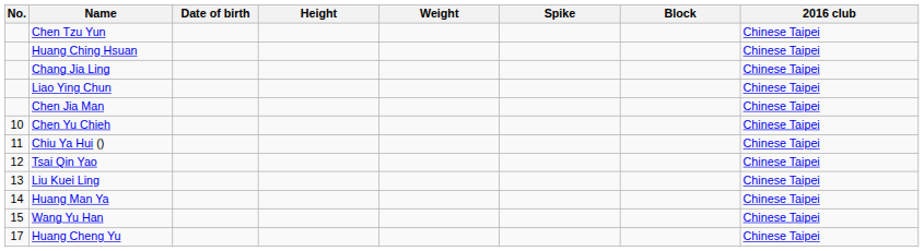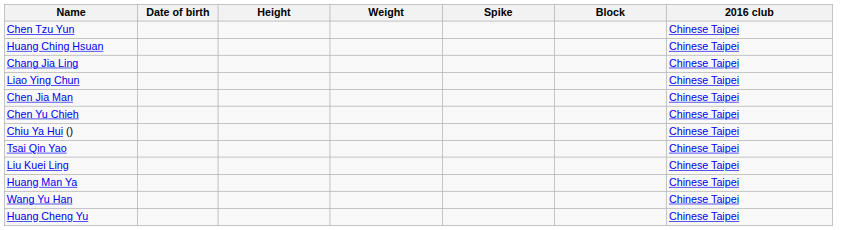 <table class="wikitable sortable" style="text-align:center;">
 <tr>
-<th>No.</th>
 <th style="width:12em">Name</th>
 <th style="width:7em">Date of birth</th>
 <th style="width:10em">Height</th>
 <th style="width:10em">Weight</th>
 <th style="width:10em">Spike</th>
 <th style="width:10em">Block</th>
 <th style="width:15em">2016 club</th>
 </tr>
 <tr>
-<td></td>
 <td align=left><a href='#'>Chen Tzu Yun</a></td>
 <td align=right></td>
 <td></td>
 <td></td>
 <td></td>
 <td></td>
 <td align=left> <a href='#'>Chinese Taipei</a></td>
 </tr>
 <tr>
-<td></td>
 <td align=left><a href='#'>Huang Ching Hsuan</a></td>
 <td align=right></td>
 <td></td>
 <td></td>
 <td></td>
 <td></td>
 <td align=left> <a href='#'>Chinese Taipei</a></td>
 </tr>
 <tr>
-<td></td>
 <td align=left><a href='#'>Chang Jia Ling</a></td>
 <td align=right></td>
 <td></td>
 <td></td>
 <td></td>
 <td></td>
 <td align=left> <a href='#'>Chinese Taipei</a></td>
 </tr>
 <tr>
-<td></td>
 <td align=left><a href='#'>Liao Ying Chun</a></td>
 <td align=right></td>
 <td></td>
 <td></td>
 <td></td>
 <td></td>
 <td align=left> <a href='#'>Chinese Taipei</a></td>
 </tr>
 <tr>
-<td></td>
 <td align=left><a href='#'>Chen Jia Man</a></td>
 <td align=right></td>
 <td></td>
 <td></td>
 <td></td>
 <td></td>
 <td align=left> <a href='#'>Chinese Taipei</a></td>
 </tr>
 <tr>
-<td>10</td>
 <td align=left><a href='#'>Chen Yu Chieh</a></td>
 <td align=right></td>
 <td></td>
 <td></td>
 <td></td>
 <td></td>
 <td align=left> <a href='#'>Chinese Taipei</a></td>
 </tr>
 <tr>
-<td>11</td>
 <td align=left><a href='#'>Chiu Ya Hui</a> ()</td>
 <td align=right></td>
 <td></td>
 <td></td>
 <td></td>
 <td></td>
 <td align=left> <a href='#'>Chinese Taipei</a></td>
 </tr>
 <tr>
-<td>12</td>
 <td align=left><a href='#'>Tsai Qin Yao</a></td>
 <td align=right></td>
 <td></td>
 <td></td>
 <td></td>
 <td></td>
 <td align=left> <a href='#'>Chinese Taipei</a></td>
 </tr>
 <tr>
-<td>13</td>
 <td align=left><a href='#'>Liu Kuei Ling</a></td>
 <td align=right></td>
 <td></td>
 <td></td>
 <td></td>
 <td></td>
 <td align=left> <a href='#'>Chinese Taipei</a></td>
 </tr>
 <tr>
-<td>14</td>
 <td align=left><a href='#'>Huang Man Ya</a></td>
 <td align=right></td>
 <td></td>
 <td></td>
 <td></td>
 <td></td>
 <td align=left> <a href='#'>Chinese Taipei</a></td>
 </tr>
 <tr>
-<td>15</td>
 <td align=left><a href='#'>Wang Yu Han</a></td>
 <td align=right></td>
 <td></td>
 <td></td>
 <td></td>
 <td></td>
 <td align=left> <a href='#'>Chinese Taipei</a></td>
 </tr>
 <tr>
-<td>17</td>
 <td align=left><a href='#'>Huang Cheng Yu</a></td>
 <td align=right></td>
 <td></td>
 <td></td>
 <td></td>
 <td></td>
 <td align=left> <a href='#'>Chinese Taipei</a></td>
 </tr>
 </table>
